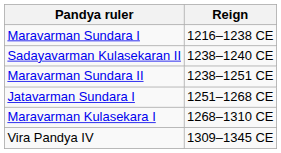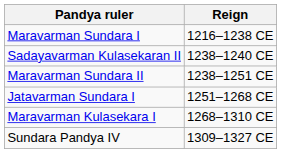 <table class="wikitable">
 <tr>
 <th>Pandya ruler</th>
 <th>Reign</th>
 </tr>
 <tr>
 <td><a href='#'>Maravarman Sundara I</a></td>
 <td>1216–1238 CE</td>
 </tr>
 <tr>
 <td><a href='#'>Sadayavarman Kulasekaran II</a></td>
 <td>1238–1240 CE</td>
 </tr>
 <tr>
 <td><a href='#'>Maravarman Sundara II</a></td>
 <td>1238–1251 CE</td>
 </tr>
 <tr>
 <td><a href='#'>Jatavarman Sundara I</a></td>
 <td>1251–1268 CE</td>
 </tr>
 <tr>
 <td><a href='#'>Maravarman Kulasekara I</a></td>
 <td>1268–1310 CE</td>
 </tr>
 <tr>
-<td>Vira Pandya IV</td>
-<td>1309–1345 CE</td>
+<td>Sundara Pandya IV</td>
+<td>1309–1327 CE</td>
 </tr>
 </table>
